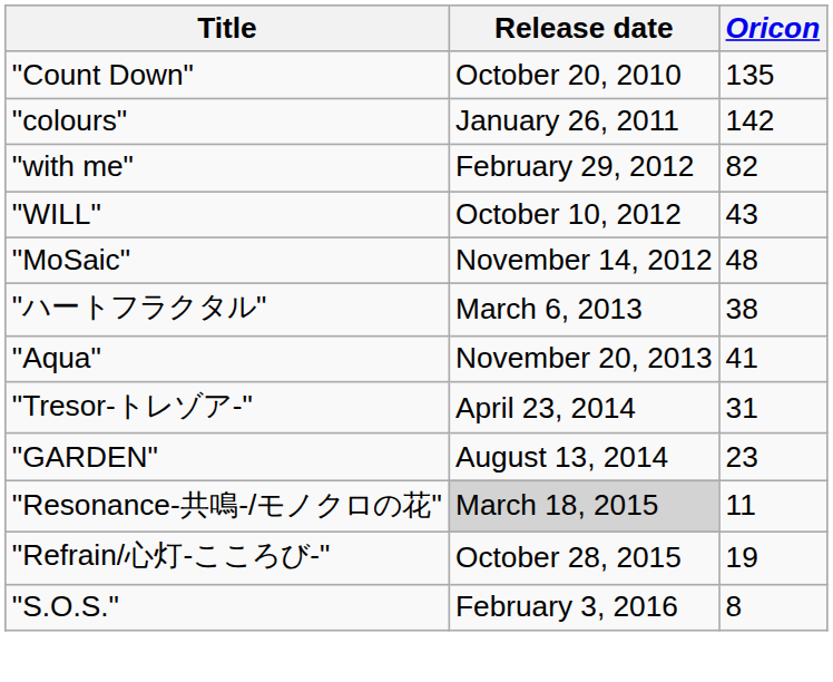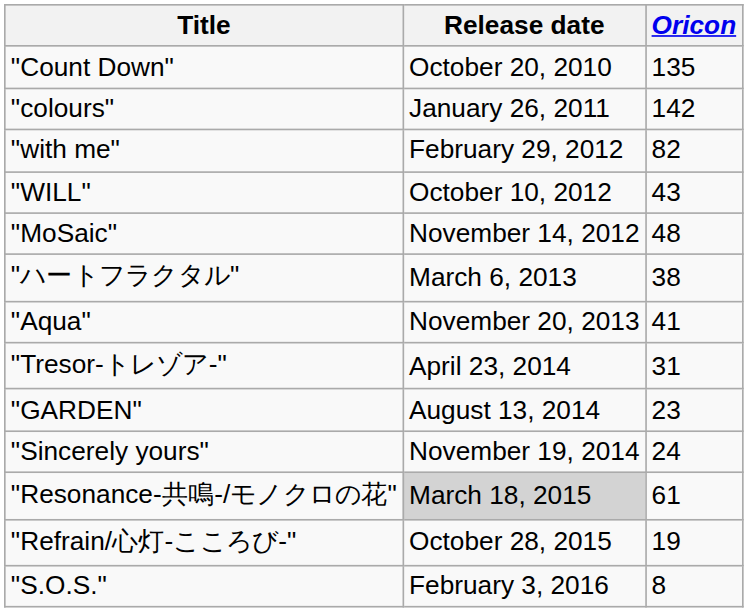 <table class="wikitable">
 <tr>
 <th>Title</th>
 <th>Release date</th>
 <th><em><a href='#'>Oricon</a></em></th>
 </tr>
 <tr>
 <td>"Count Down"</td>
 <td>October 20, 2010</td>
 <td>135</td>
 </tr>
 <tr>
 <td>"colours"</td>
 <td>January 26, 2011</td>
 <td>142</td>
 </tr>
 <tr>
 <td>"with me"</td>
 <td>February 29, 2012</td>
 <td>82</td>
 </tr>
 <tr>
 <td>"WILL"</td>
 <td>October 10, 2012</td>
 <td>43</td>
 </tr>
 <tr>
 <td>"MoSaic"</td>
 <td>November 14, 2012</td>
 <td>48</td>
 </tr>
 <tr>
 <td>"ハートフラクタル"</td>
 <td>March 6, 2013</td>
 <td>38</td>
 </tr>
 <tr>
 <td>"Aqua"</td>
 <td>November 20, 2013</td>
 <td>41</td>
 </tr>
 <tr>
 <td>"Tresor-トレゾア-"</td>
 <td>April 23, 2014</td>
 <td>31</td>
 </tr>
 <tr>
 <td>"GARDEN"</td>
 <td>August 13, 2014</td>
 <td>23</td>
 </tr>
 <tr>
+<td>"Sincerely yours"</td>
+<td>November 19, 2014</td>
+<td>24</td>
+</tr>
+<tr>
 <td>"Resonance-共鳴-/モノクロの花"</td>
 <td style="background: lightgrey;">March 18, 2015</td>
-<td>11</td>
+<td>61</td>
 </tr>
 <tr>
 <td>"Refrain/心灯-こころび-"</td>
 <td>October 28, 2015</td>
 <td>19</td>
 </tr>
 <tr>
 <td>"S.O.S."</td>
 <td>February 3, 2016</td>
 <td>8</td>
 </tr>
 </table>
